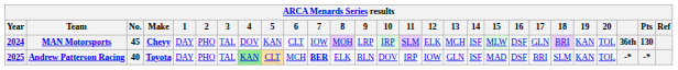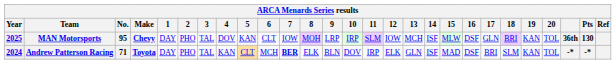 <table class="wikitable" style="text-align:center; font-size:75%">
 <tr>
 <th colspan=27><a href='#'>ARCA Menards Series</a> results</th>
 </tr>
 <tr>
 <th>Year</th>
 <th>Team</th>
 <th>No.</th>
 <th>Make</th>
 <th>1</th>
 <th>2</th>
 <th>3</th>
 <th>4</th>
 <th>5</th>
 <th>6</th>
 <th>7</th>
 <th>8</th>
 <th>9</th>
 <th>10</th>
 <th>11</th>
 <th>12</th>
 <th>13</th>
 <th>14</th>
 <th>15</th>
 <th>16</th>
 <th>17</th>
 <th>18</th>
 <th>19</th>
 <th>20</th>
 <th></th>
 <th>Pts</th>
 <th>Ref</th>
 </tr>
 <tr>
-<th><a href='#'>2024</a></th>
+<th><a href='#'>2025</a></th>
 <th><a href='#'>MAN Motorsports</a></th>
-<th>45</th>
+<th>95</th>
 <th><a href='#'>Chevy</a></th>
 <td><a href='#'>DAY</a></td>
 <td><a href='#'>PHO</a></td>
 <td><a href='#'>TAL</a></td>
 <td><a href='#'>DOV</a></td>
 <td><a href='#'>KAN</a></td>
 <td><a href='#'>CLT</a></td>
 <td><a href='#'>IOW</a></td>
 <td style="background:#EFCFFF;"><a href='#'>MOH</a><br></td>
 <td><a href='#'>LRP</a></td>
 <td style="background:#DFFFDF;"><a href='#'>IRP</a><br></td>
 <td style="background:#EFCFFF;"><a href='#'>SLM</a><br></td>
-<td><a href='#'>ELK</a></td>
+<td><a href='#'>IOW</a></td>
 <td><a href='#'>MCH</a></td>
 <td><a href='#'>ISF</a></td>
 <td style="background:#DFFFDF;"><a href='#'>MLW</a><br></td>
 <td><a href='#'>DSF</a></td>
 <td><a href='#'>GLN</a></td>
 <td style="background:#EFCFFF;"><a href='#'>BRI</a><br></td>
 <td><a href='#'>KAN</a></td>
 <td><a href='#'>TOL</a></td>
 <th>36th</th>
 <th>130</th>
 <th></th>
 </tr>
 <tr>
-<th><a href='#'>2025</a></th>
+<th><a href='#'>2024</a></th>
 <th><a href='#'>Andrew Patterson Racing</a></th>
-<th>40</th>
+<th>71</th>
 <th><a href='#'>Toyota</a></th>
 <td><a href='#'>DAY</a></td>
 <td><a href='#'>PHO</a></td>
 <td><a href='#'>TAL</a></td>
-<td style="background: lightgreen;"><a href='#'>KAN</a></td>
+<td><a href='#'>KAN</a></td>
 <td style="background:#FFDF9F;"><a href='#'>CLT</a><br></td>
 <td><a href='#'>MCH</a></td>
 <td><strong><a href='#'>BER</a></strong></td>
 <td><a href='#'>ELK</a></td>
 <td><a href='#'>BLN</a></td>
 <td><a href='#'>DOV</a></td>
 <td><a href='#'>IRP</a></td>
-<td><a href='#'>IOW</a></td>
+<td><a href='#'>ELK</a></td>
 <td><a href='#'>GLN</a></td>
 <td><a href='#'>ISF</a></td>
 <td><a href='#'>MAD</a></td>
 <td><a href='#'>DSF</a></td>
 <td><a href='#'>BRI</a></td>
 <td><a href='#'>SLM</a></td>
 <td><a href='#'>KAN</a></td>
 <td><a href='#'>TOL</a></td>
 <th>-*</th>
 <th>-*</th>
 <th></th>
 </tr>
 </table>
